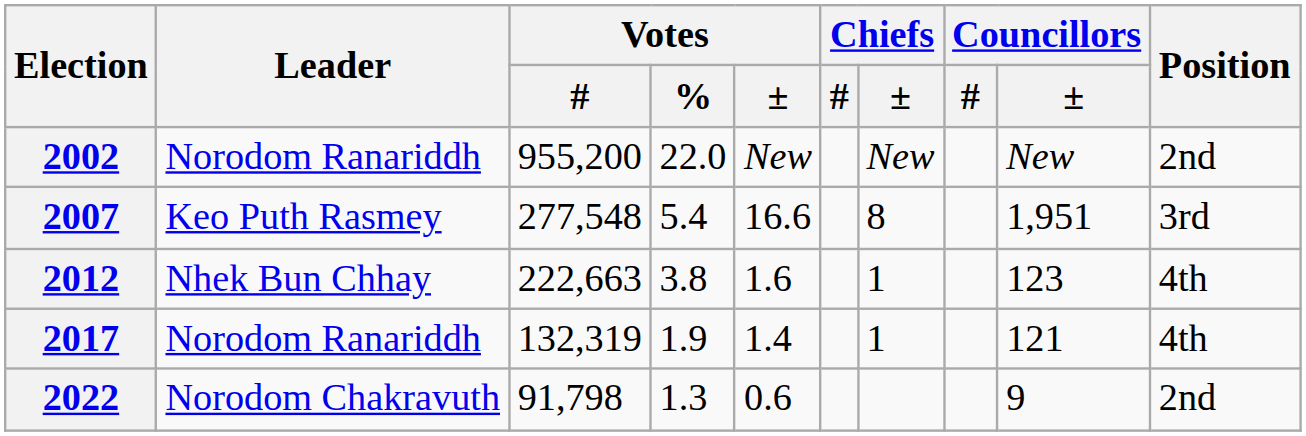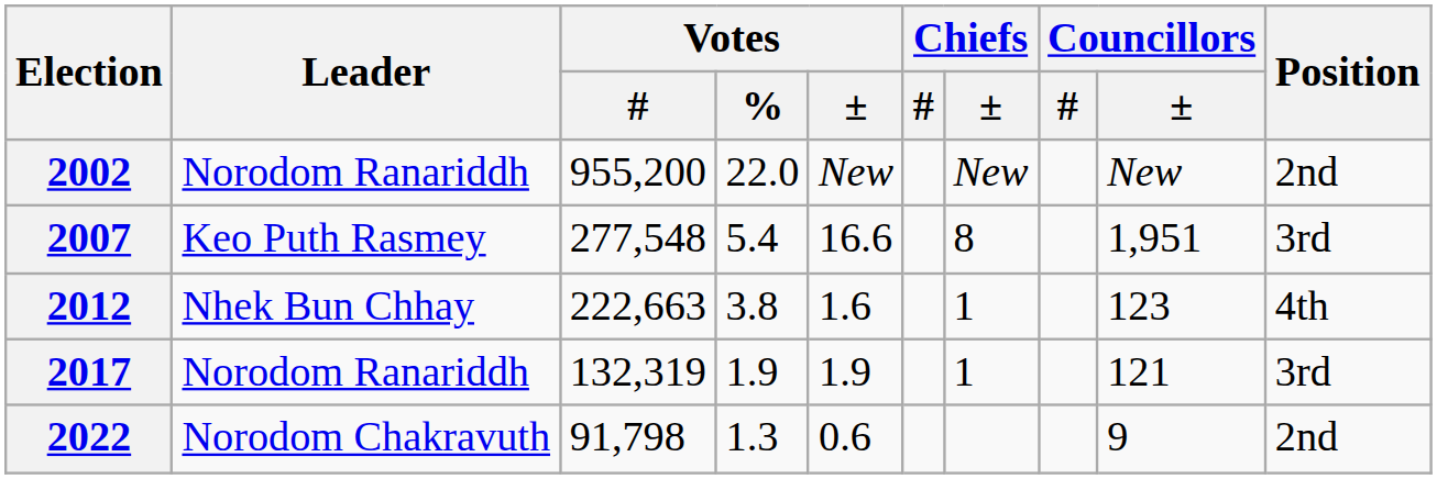 <table class="wikitable">
 <tr>
 <th rowspan=2>Election</th>
 <th rowspan=2>Leader</th>
 <th colspan=3>Votes</th>
 <th colspan=2><a href='#'>Chiefs</a></th>
 <th colspan=2><a href='#'>Councillors</a></th>
 <th rowspan=2>Position</th>
 </tr>
 <tr>
 <th>#</th>
 <th>%</th>
 <th>±</th>
 <th>#</th>
 <th>±</th>
 <th>#</th>
 <th>±</th>
 </tr>
 <tr>
 <th><a href='#'>2002</a></th>
 <td><a href='#'>Norodom Ranariddh</a></td>
 <td>955,200</td>
 <td>22.0</td>
 <td><em>New</em></td>
 <td></td>
 <td><em>New</em></td>
 <td></td>
 <td><em>New</em></td>
 <td> 2nd</td>
 </tr>
 <tr>
 <th><a href='#'>2007</a></th>
 <td><a href='#'>Keo Puth Rasmey</a></td>
 <td>277,548</td>
 <td>5.4</td>
 <td> 16.6</td>
 <td></td>
 <td> 8</td>
 <td></td>
 <td> 1,951</td>
 <td> 3rd</td>
 </tr>
 <tr>
 <th><a href='#'>2012</a></th>
 <td><a href='#'>Nhek Bun Chhay</a></td>
 <td>222,663</td>
 <td>3.8</td>
 <td> 1.6</td>
 <td></td>
 <td> 1</td>
 <td></td>
 <td> 123</td>
 <td> 4th</td>
 </tr>
 <tr>
 <th><a href='#'>2017</a></th>
 <td><a href='#'>Norodom Ranariddh</a></td>
 <td>132,319</td>
 <td>1.9</td>
-<td> 1.4</td>
+<td> 1.9</td>
 <td></td>
 <td> 1</td>
 <td></td>
 <td> 121</td>
-<td> 4th</td>
+<td> 3rd</td>
 </tr>
 <tr>
 <th><a href='#'>2022</a></th>
 <td><a href='#'>Norodom Chakravuth</a></td>
 <td>91,798</td>
 <td>1.3</td>
 <td> 0.6</td>
 <td></td>
 <td></td>
 <td></td>
 <td> 9</td>
 <td> 2nd</td>
 </tr>
 </table>
